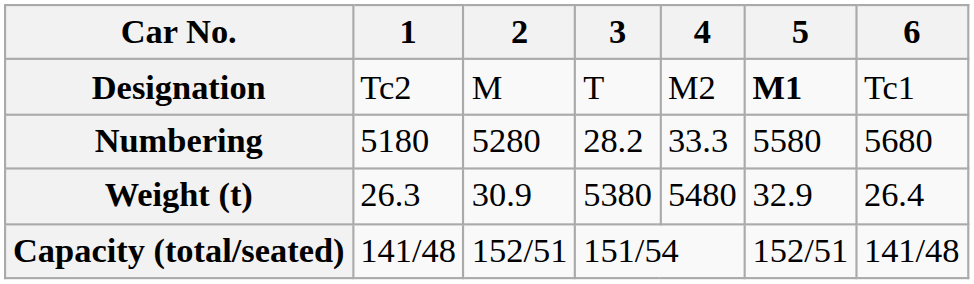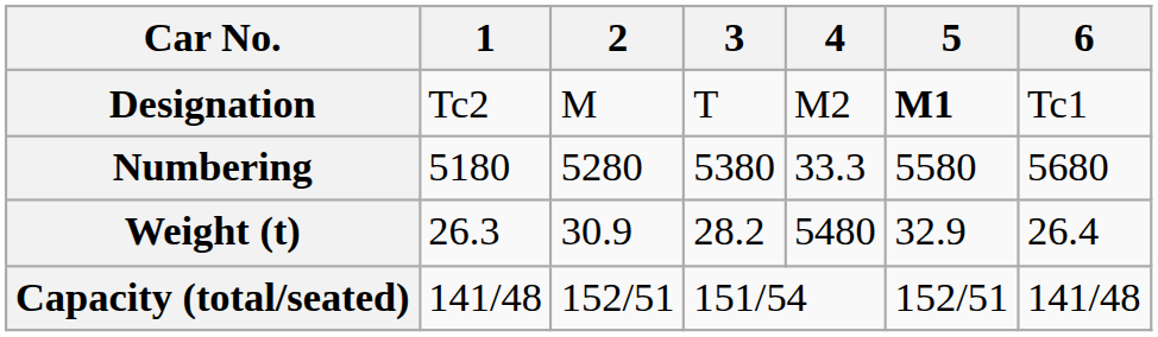 <table class="wikitable">
 <tr>
 <th>Car No.</th>
 <th>1</th>
 <th>2</th>
 <th>3</th>
 <th>4</th>
 <th>5</th>
 <th>6</th>
 </tr>
 <tr>
 <th>Designation</th>
 <td>Tc2</td>
 <td>M</td>
 <td>T</td>
 <td>M2</td>
 <td><strong>M1</strong></td>
 <td>Tc1</td>
 </tr>
 <tr>
 <th>Numbering</th>
 <td>5180</td>
 <td>5280</td>
-<td>28.2</td>
+<td>5380</td>
 <td>33.3</td>
 <td>5580</td>
 <td>5680</td>
 </tr>
 <tr>
 <th>Weight (t)</th>
 <td>26.3</td>
 <td>30.9</td>
-<td>5380</td>
+<td>28.2</td>
 <td>5480</td>
 <td>32.9</td>
 <td>26.4</td>
 </tr>
 <tr>
 <th>Capacity (total/seated)</th>
 <td>141/48</td>
 <td>152/51</td>
 <td colspan="2">151/54</td>
 <td>152/51</td>
 <td>141/48</td>
 </tr>
 </table>
